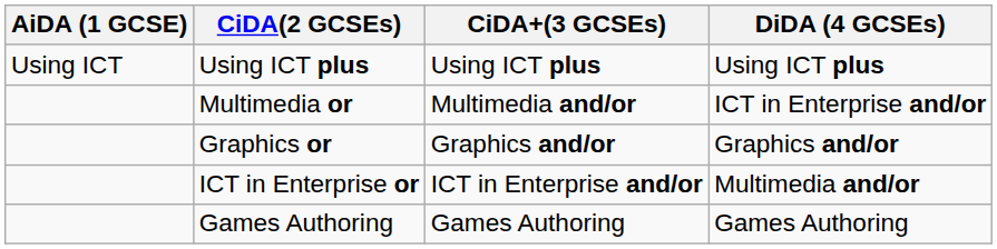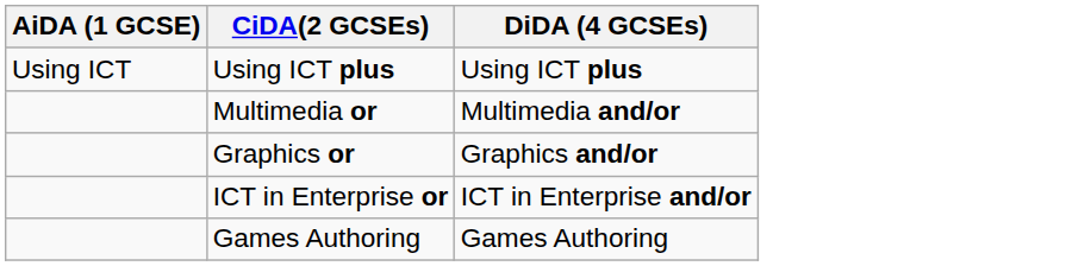 <table class="wikitable">
 <tr>
 <th>AiDA (1 GCSE)</th>
 <th><a href='#'>CiDA</a>(2 GCSEs)</th>
-<th>CiDA+(3 GCSEs)</th>
 <th>DiDA (4 GCSEs)</th>
 </tr>
 <tr>
 <td>Using ICT</td>
-<td>Using ICT <strong>plus</strong></td>
 <td>Using ICT <strong>plus</strong></td>
 <td>Using ICT <strong>plus</strong></td>
 </tr>
 <tr>
 <td></td>
 <td>Multimedia <strong>or</strong></td>
 <td>Multimedia <strong>and/or</strong></td>
-<td>ICT in Enterprise <strong>and/or</strong></td>
 </tr>
 <tr>
 <td></td>
 <td>Graphics <strong>or</strong></td>
-<td>Graphics <strong>and/or</strong></td>
 <td>Graphics <strong>and/or</strong></td>
 </tr>
 <tr>
 <td></td>
 <td>ICT in Enterprise <strong>or</strong></td>
 <td>ICT in Enterprise <strong>and/or</strong></td>
-<td>Multimedia <strong>and/or</strong></td>
 </tr>
 <tr>
 <td></td>
 <td>Games Authoring</td>
 <td>Games Authoring</td>
-<td>Games Authoring</td>
 </tr>
 </table>
